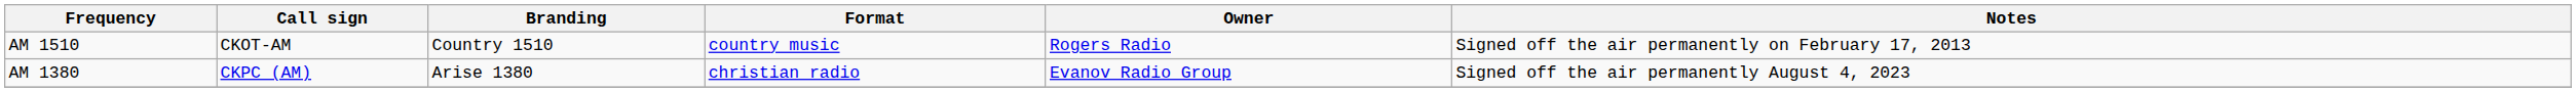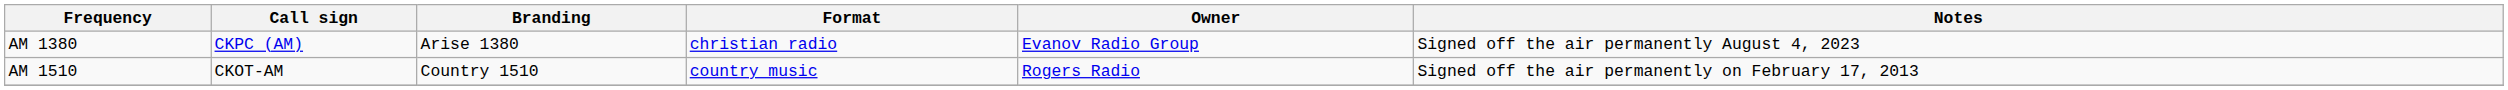 <table class="wikitable sortable"  width="100%">
 <tr>
 <th>Frequency</th>
 <th>Call sign</th>
 <th>Branding</th>
 <th>Format</th>
 <th>Owner</th>
 <th>Notes</th>
 </tr>
 <tr>
+<td>AM 1380</td>
+<td><a href='#'>CKPC (AM)</a></td>
+<td>Arise 1380</td>
+<td><a href='#'>christian radio</a></td>
+<td><a href='#'>Evanov Radio Group</a></td>
+<td>Signed off the air permanently August 4, 2023</td>
+</tr>
+<tr>
 <td>AM 1510</td>
 <td>CKOT-AM</td>
 <td>Country 1510</td>
 <td><a href='#'>country music</a></td>
 <td><a href='#'>Rogers Radio</a></td>
 <td>Signed off the air permanently on February 17, 2013</td>
 </tr>
 <tr>
-<td>AM 1380</td>
-<td><a href='#'>CKPC (AM)</a></td>
-<td>Arise 1380</td>
-<td><a href='#'>christian radio</a></td>
-<td><a href='#'>Evanov Radio Group</a></td>
-<td>Signed off the air permanently August 4, 2023</td>
-</tr>
-<tr>
 </tr>
 </table>
